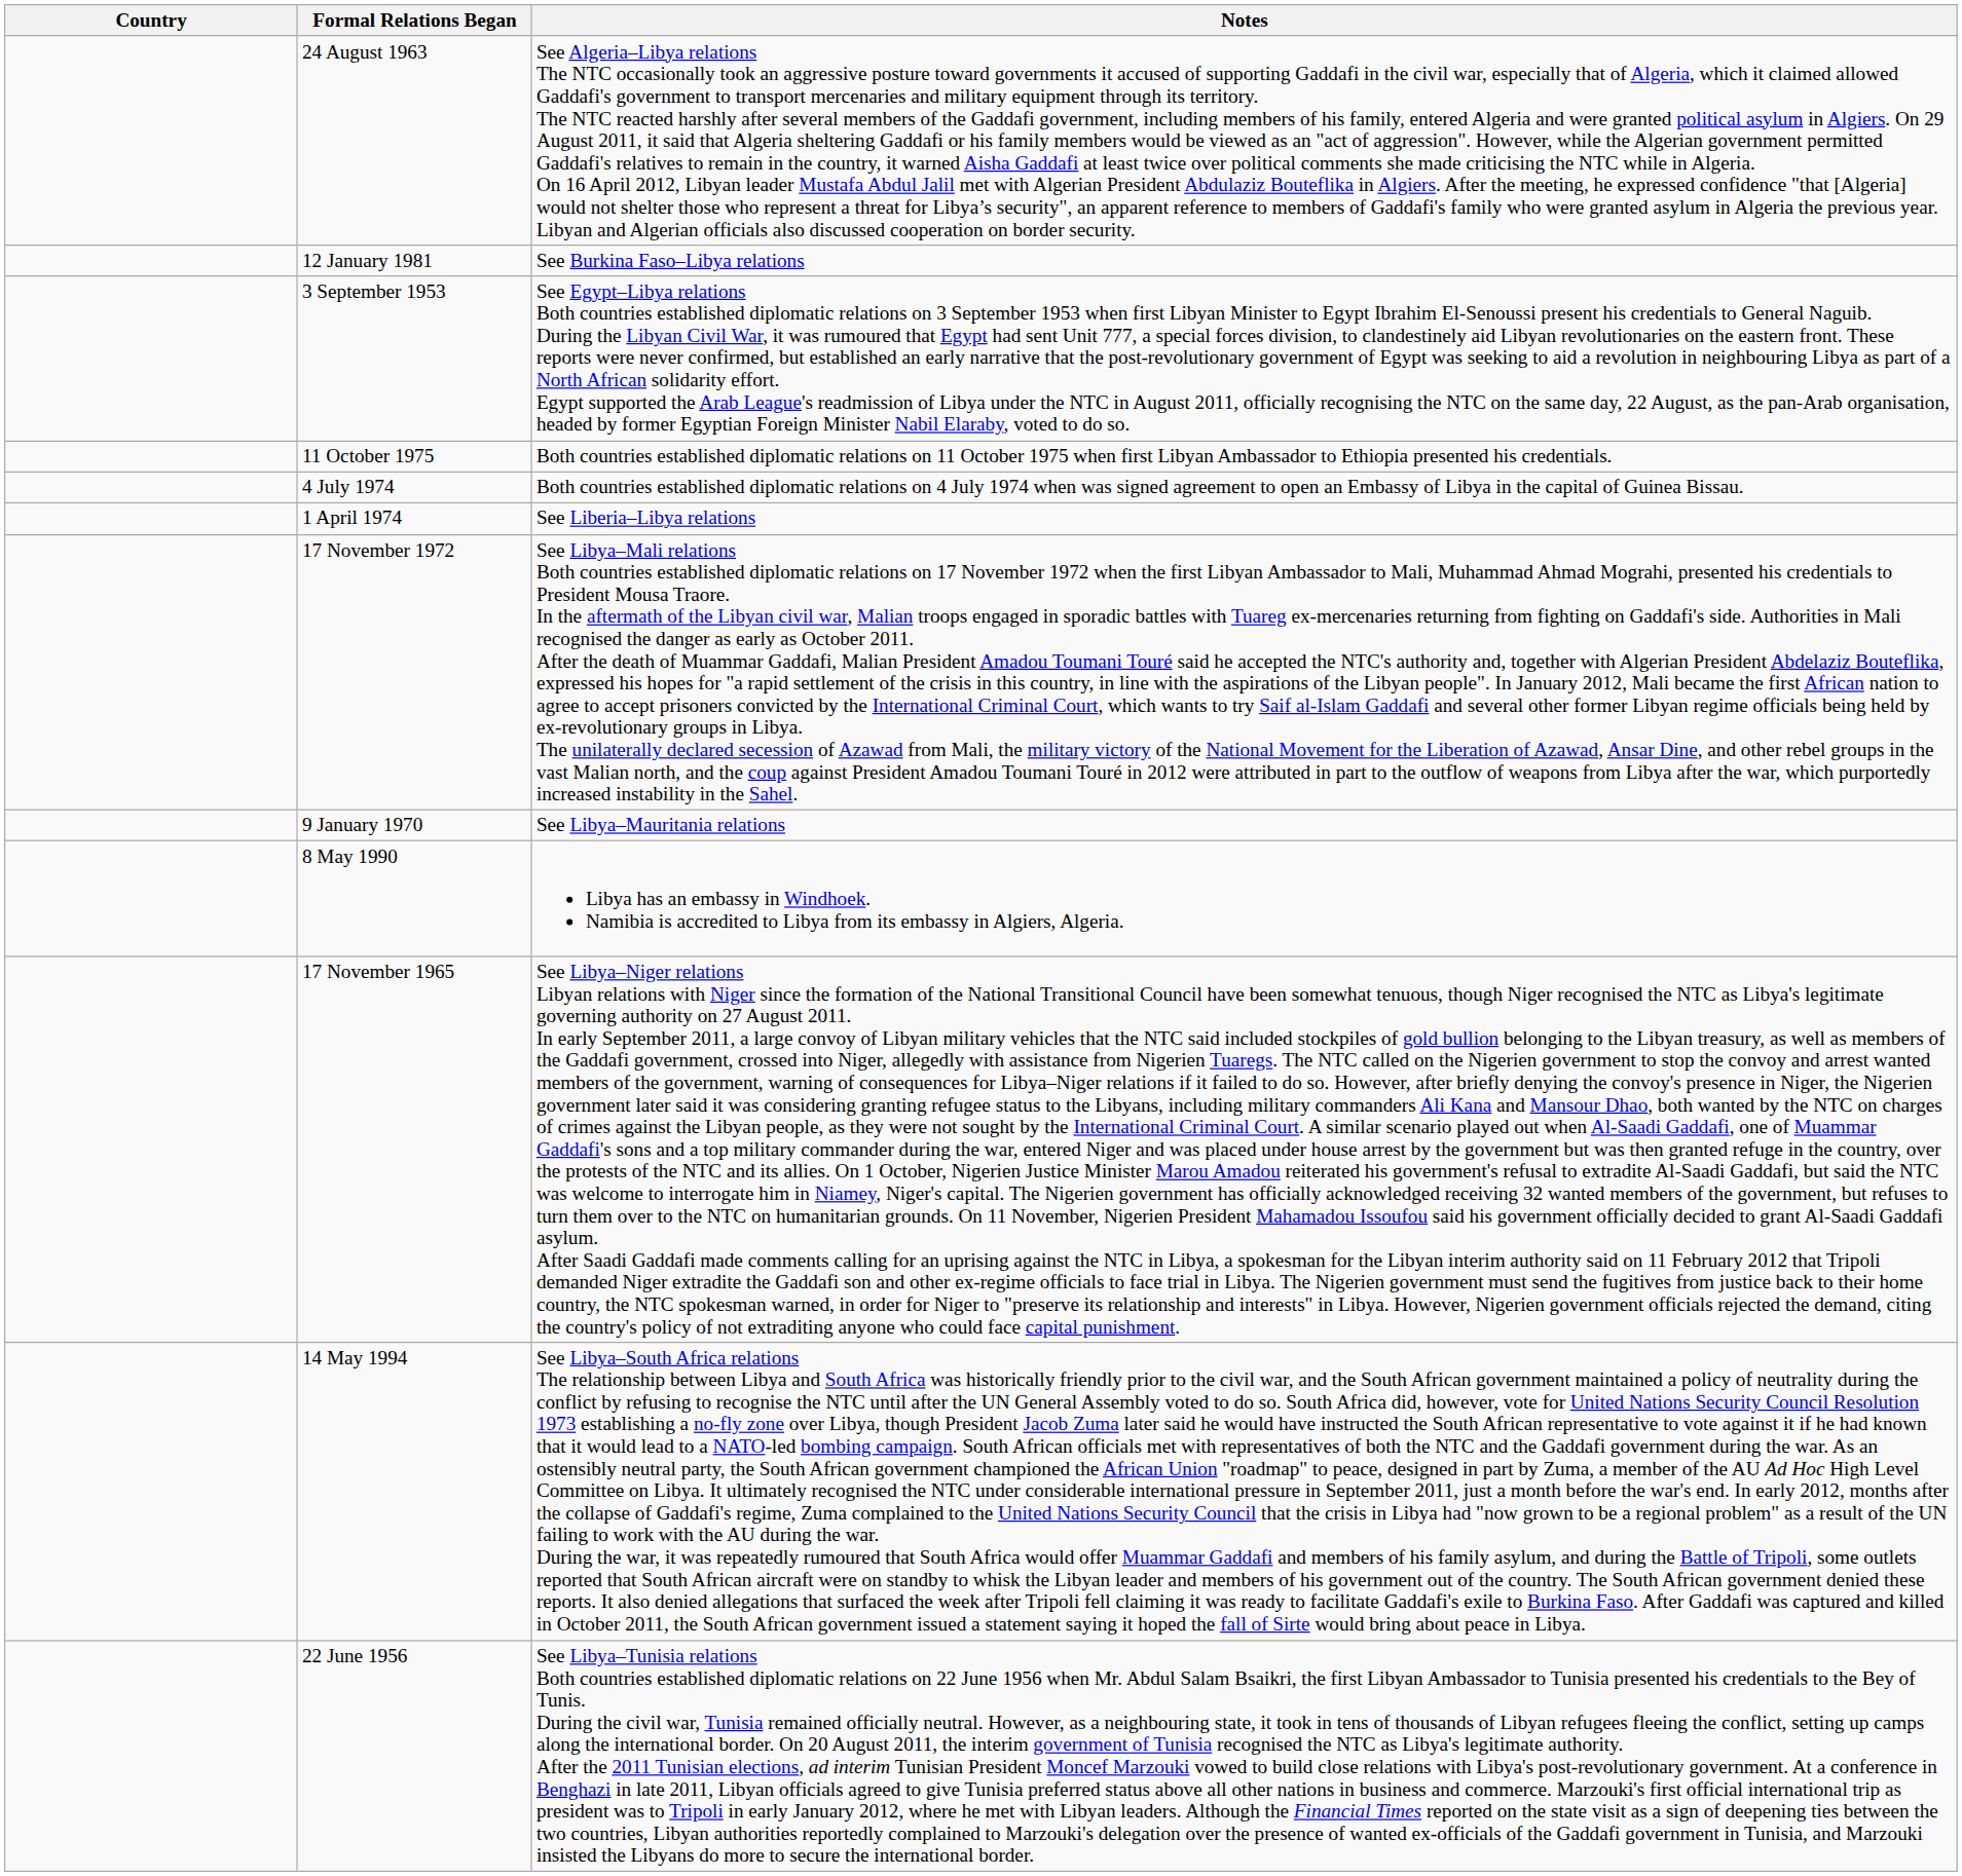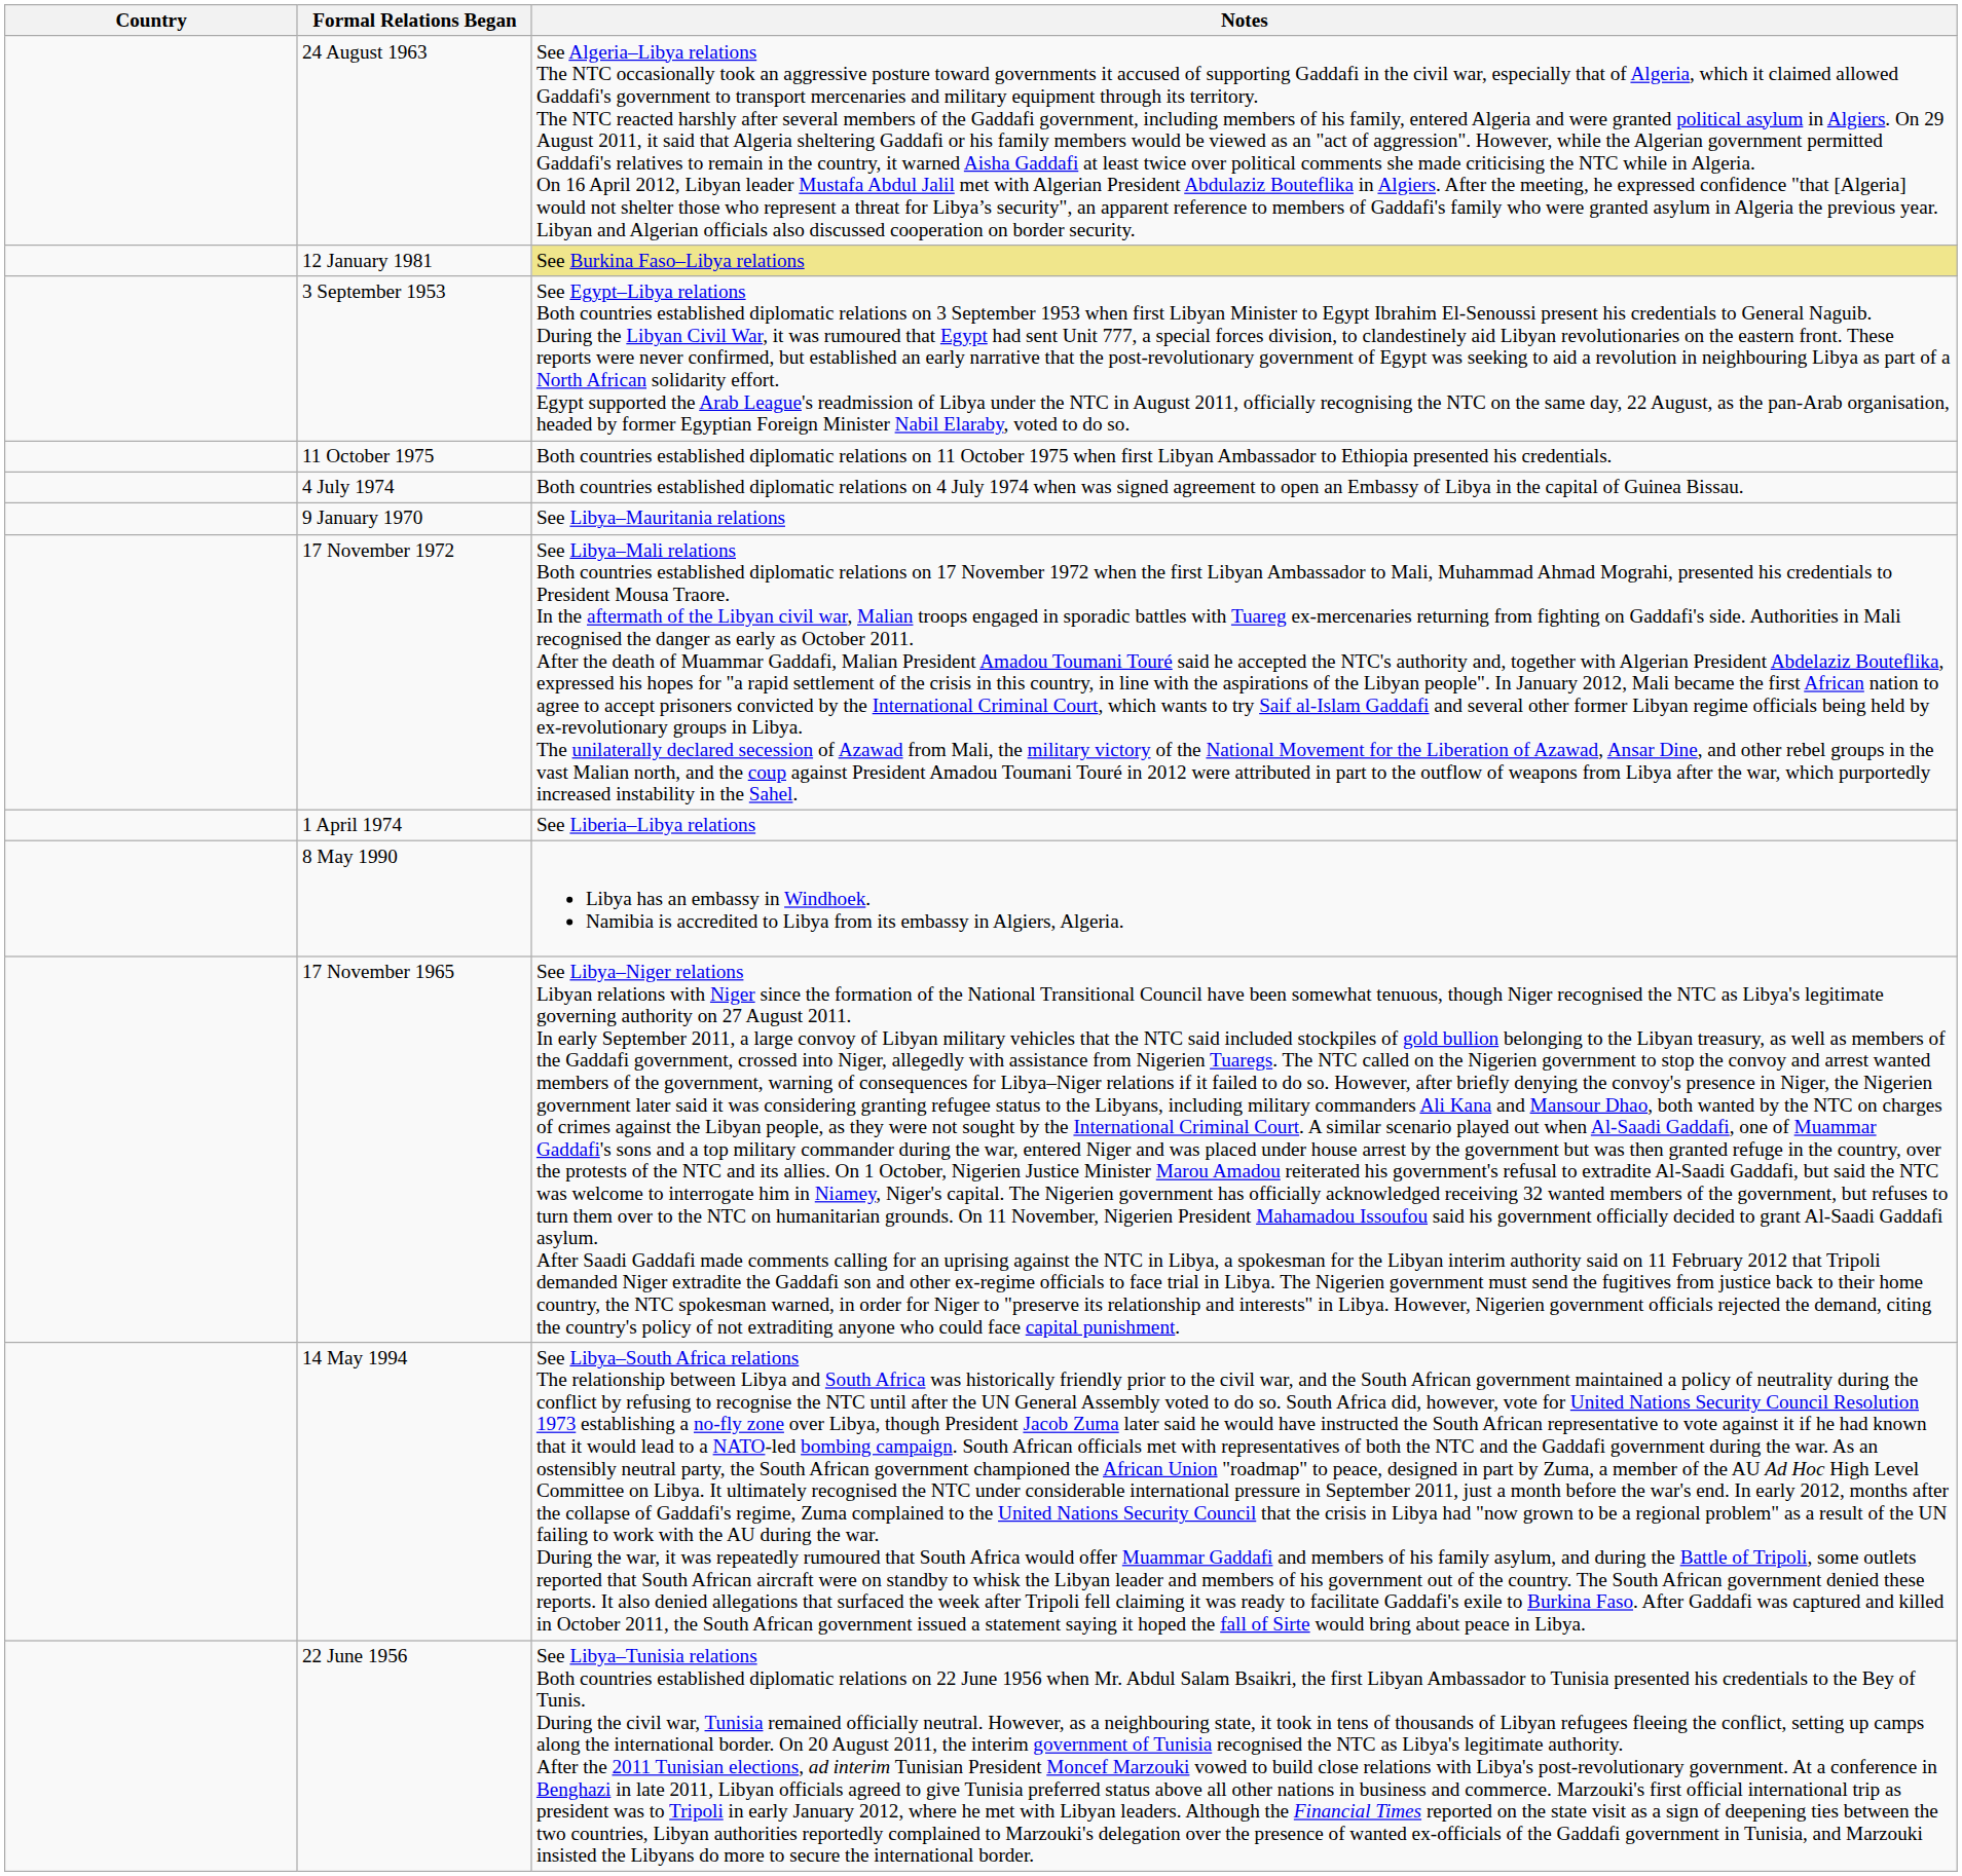 <table class="wikitable sortable" style="width:100%; margin:auto;">
 <tr>
 <th style="width:15%;">Country</th>
 <th style="width:12%;">Formal Relations Began</th>
 <th>Notes</th>
 </tr>
 <tr valign="top">
 <td></td>
 <td>24 August 1963</td>
 <td>See <a href='#'>Algeria–Libya relations</a><br>The NTC occasionally took an aggressive posture toward governments it accused of supporting Gaddafi in the civil war, especially that of <a href='#'>Algeria</a>, which it claimed allowed Gaddafi's government to transport mercenaries and military equipment through its territory.<br>The NTC reacted harshly after several members of the Gaddafi government, including members of his family, entered Algeria and were granted <a href='#'>political asylum</a> in <a href='#'>Algiers</a>. On 29 August 2011, it said that Algeria sheltering Gaddafi or his family members would be viewed as an "act of aggression". However, while the Algerian government permitted Gaddafi's relatives to remain in the country, it warned <a href='#'>Aisha Gaddafi</a> at least twice over political comments she made criticising the NTC while in Algeria.<br>On 16 April 2012, Libyan leader <a href='#'>Mustafa Abdul Jalil</a> met with Algerian President <a href='#'>Abdulaziz Bouteflika</a> in <a href='#'>Algiers</a>. After the meeting, he expressed confidence "that [Algeria] would not shelter those who represent a threat for Libya’s security", an apparent reference to members of Gaddafi's family who were granted asylum in Algeria the previous year. Libyan and Algerian officials also discussed cooperation on border security.</td>
 </tr>
 <tr valign="top">
 <td></td>
 <td>12 January 1981</td>
-<td>See <a href='#'>Burkina Faso–Libya relations</a></td>
+<td style="background: khaki;">See <a href='#'>Burkina Faso–Libya relations</a></td>
 </tr>
 <tr valign="top">
 <td></td>
 <td>3 September 1953</td>
 <td>See <a href='#'>Egypt–Libya relations</a><br>Both countries established diplomatic relations on 3 September 1953 when first Libyan Minister to Egypt Ibrahim El-Senoussi present his credentials to General Naguib.<br>During the <a href='#'>Libyan Civil War</a>, it was rumoured that <a href='#'>Egypt</a> had sent Unit 777, a special forces division, to clandestinely aid Libyan revolutionaries on the eastern front. These reports were never confirmed, but established an early narrative that the post-revolutionary government of Egypt was seeking to aid a revolution in neighbouring Libya as part of a <a href='#'>North African</a> solidarity effort.<br>Egypt supported the <a href='#'>Arab League</a>'s readmission of Libya under the NTC in August 2011, officially recognising the NTC on the same day, 22 August, as the pan-Arab organisation, headed by former Egyptian Foreign Minister <a href='#'>Nabil Elaraby</a>, voted to do so.</td>
 </tr>
 <tr>
 <td></td>
 <td>11 October 1975</td>
 <td>Both countries established diplomatic relations on 11 October 1975 when first Libyan Ambassador to Ethiopia presented his credentials.</td>
 </tr>
 <tr>
 <td></td>
 <td>4 July 1974</td>
 <td>Both countries established diplomatic relations on 4 July 1974 when was signed agreement to open an Embassy of Libya in the capital of Guinea Bissau.</td>
 </tr>
-<tr valign="top">
+<tr>
 <td></td>
-<td>1 April 1974</td>
-<td>See <a href='#'>Liberia–Libya relations</a></td>
+<td>9 January 1970</td>
+<td>See <a href='#'>Libya–Mauritania relations</a></td>
 </tr>
 <tr valign="top">
 <td></td>
 <td>17 November 1972</td>
 <td>See <a href='#'>Libya–Mali relations</a><br>Both countries established diplomatic relations on 17 November 1972 when  the first Libyan Ambassador to Mali, Muhammad Ahmad Mograhi, presented his credentials to President Mousa Traore.<br>In the <a href='#'>aftermath of the Libyan civil war</a>, <a href='#'>Malian</a> troops engaged in sporadic battles with <a href='#'>Tuareg</a> ex-mercenaries returning from fighting on Gaddafi's side. Authorities in Mali recognised the danger as early as October 2011.<br>After the death of Muammar Gaddafi, Malian President <a href='#'>Amadou Toumani Touré</a> said he accepted the NTC's authority and, together with Algerian President <a href='#'>Abdelaziz Bouteflika</a>, expressed his hopes for "a rapid settlement of the crisis in this country, in line with the aspirations of the Libyan people". In January 2012, Mali became the first <a href='#'>African</a> nation to agree to accept prisoners convicted by the <a href='#'>International Criminal Court</a>, which wants to try <a href='#'>Saif al-Islam Gaddafi</a> and several other former Libyan regime officials being held by ex-revolutionary groups in Libya.<br>The <a href='#'>unilaterally declared secession</a> of <a href='#'>Azawad</a> from Mali, the <a href='#'>military victory</a> of the <a href='#'>National Movement for the Liberation of Azawad</a>, <a href='#'>Ansar Dine</a>, and other rebel groups in the vast Malian north, and the <a href='#'>coup</a> against President Amadou Toumani Touré in 2012 were attributed in part to the outflow of weapons from Libya after the war, which purportedly increased instability in the <a href='#'>Sahel</a>.</td>
 </tr>
-<tr>
+<tr valign="top">
 <td></td>
-<td>9 January 1970</td>
-<td>See <a href='#'>Libya–Mauritania relations</a></td>
+<td>1 April 1974</td>
+<td>See <a href='#'>Liberia–Libya relations</a></td>
 </tr>
 <tr valign="top">
 <td></td>
 <td>8 May 1990</td>
 <td><br><ul><li>Libya has an embassy in <a href='#'>Windhoek</a>.</li><li>Namibia is accredited to Libya from its embassy in Algiers, Algeria.</li></ul></td>
 </tr>
 <tr valign="top">
 <td></td>
 <td>17 November 1965</td>
 <td>See <a href='#'>Libya–Niger relations</a><br>Libyan relations with <a href='#'>Niger</a> since the formation of the National Transitional Council have been somewhat tenuous, though Niger recognised the NTC as Libya's legitimate governing authority on 27 August 2011.<br>In early September 2011, a large convoy of Libyan military vehicles that the NTC said included stockpiles of <a href='#'>gold bullion</a> belonging to the Libyan treasury, as well as members of the Gaddafi government, crossed into Niger, allegedly with assistance from Nigerien <a href='#'>Tuaregs</a>. The NTC called on the Nigerien government to stop the convoy and arrest wanted members of the government, warning of consequences for Libya–Niger relations if it failed to do so. However, after briefly denying the convoy's presence in Niger, the Nigerien government later said it was considering granting refugee status to the Libyans, including military commanders <a href='#'>Ali Kana</a> and <a href='#'>Mansour Dhao</a>, both wanted by the NTC on charges of crimes against the Libyan people, as they were not sought by the <a href='#'>International Criminal Court</a>. A similar scenario played out when <a href='#'>Al-Saadi Gaddafi</a>, one of <a href='#'>Muammar Gaddafi</a>'s sons and a top military commander during the war, entered Niger and was placed under house arrest by the government but was then granted refuge in the country, over the protests of the NTC and its allies. On 1 October, Nigerien Justice Minister <a href='#'>Marou Amadou</a> reiterated his government's refusal to extradite Al-Saadi Gaddafi, but said the NTC was welcome to interrogate him in <a href='#'>Niamey</a>, Niger's capital. The Nigerien government has officially acknowledged receiving 32 wanted members of the government, but refuses to turn them over to the NTC on humanitarian grounds. On 11 November, Nigerien President <a href='#'>Mahamadou Issoufou</a> said his government officially decided to grant Al-Saadi Gaddafi asylum.<br>After Saadi Gaddafi made comments calling for an uprising against the NTC in Libya, a spokesman for the Libyan interim authority said on 11 February 2012 that Tripoli demanded Niger extradite the Gaddafi son and other ex-regime officials to face trial in Libya. The Nigerien government must send the fugitives from justice back to their home country, the NTC spokesman warned, in order for Niger to "preserve its relationship and interests" in Libya. However, Nigerien government officials rejected the demand, citing the country's policy of not extraditing anyone who could face <a href='#'>capital punishment</a>.</td>
 </tr>
 <tr valign="top">
 <td></td>
 <td>14 May 1994</td>
 <td>See <a href='#'>Libya–South Africa relations</a><br>The relationship between Libya and <a href='#'>South Africa</a> was historically friendly prior to the civil war, and the South African government maintained a policy of neutrality during the conflict by refusing to recognise the NTC until after the UN General Assembly voted to do so. South Africa did, however, vote for <a href='#'>United Nations Security Council Resolution 1973</a> establishing a <a href='#'>no-fly zone</a> over Libya, though President <a href='#'>Jacob Zuma</a> later said he would have instructed the South African representative to vote against it if he had known that it would lead to a <a href='#'>NATO</a>-led <a href='#'>bombing campaign</a>. South African officials met with representatives of both the NTC and the Gaddafi government during the war. As an ostensibly neutral party, the South African government championed the <a href='#'>African Union</a> "roadmap" to peace, designed in part by Zuma, a member of the AU <em>Ad Hoc</em> High Level Committee on Libya. It ultimately recognised the NTC under considerable international pressure in September 2011, just a month before the war's end. In early 2012, months after the collapse of Gaddafi's regime, Zuma complained to the <a href='#'>United Nations Security Council</a> that the crisis in Libya had "now grown to be a regional problem" as a result of the UN failing to work with the AU during the war.<br>During the war, it was repeatedly rumoured that South Africa would offer <a href='#'>Muammar Gaddafi</a> and members of his family asylum, and during the <a href='#'>Battle of Tripoli</a>, some outlets reported that South African aircraft were on standby to whisk the Libyan leader and members of his government out of the country. The South African government denied these reports. It also denied allegations that surfaced the week after Tripoli fell claiming it was ready to facilitate Gaddafi's exile to <a href='#'>Burkina Faso</a>. After Gaddafi was captured and killed in October 2011, the South African government issued a statement saying it hoped the <a href='#'>fall of Sirte</a> would bring about peace in Libya.</td>
 </tr>
 <tr valign="top">
 <td></td>
 <td>22 June 1956</td>
 <td>See <a href='#'>Libya–Tunisia relations</a><br>Both countries established diplomatic relations on 22 June 1956 when Mr. Abdul Salam Bsaikri, the first Libyan Ambassador to Tunisia presented his credentials to the Bey of Tunis.<br>During the civil war, <a href='#'>Tunisia</a> remained officially neutral. However, as a neighbouring state, it took in tens of thousands of Libyan refugees fleeing the conflict, setting up camps along the international border. On 20 August 2011, the interim <a href='#'>government of Tunisia</a> recognised the NTC as Libya's legitimate authority.<br>After the <a href='#'>2011 Tunisian elections</a>, <em>ad interim</em> Tunisian President <a href='#'>Moncef Marzouki</a> vowed to build close relations with Libya's post-revolutionary government. At a conference in <a href='#'>Benghazi</a> in late 2011, Libyan officials agreed to give Tunisia preferred status above all other nations in business and commerce. Marzouki's first official international trip as president was to <a href='#'>Tripoli</a> in early January 2012, where he met with Libyan leaders. Although the <em><a href='#'>Financial Times</a></em> reported on the state visit as a sign of deepening ties between the two countries, Libyan authorities reportedly complained to Marzouki's delegation over the presence of wanted ex-officials of the Gaddafi government in Tunisia, and Marzouki insisted the Libyans do more to secure the international border.</td>
 </tr>
 </table>
